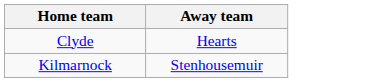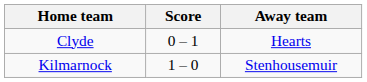 <table class="wikitable" style="text-align: center">
 <tr>
 <th width=140>Home team</th>
+<th width=70>Score</th>
 <th width=140>Away team</th>
 </tr>
 <tr>
 <td><a href='#'>Clyde</a></td>
+<td>0 – 1</td>
 <td><a href='#'>Hearts</a></td>
 </tr>
 <tr>
 <td><a href='#'>Kilmarnock</a></td>
+<td>1 – 0</td>
 <td><a href='#'>Stenhousemuir</a></td>
 </tr>
 </table>
